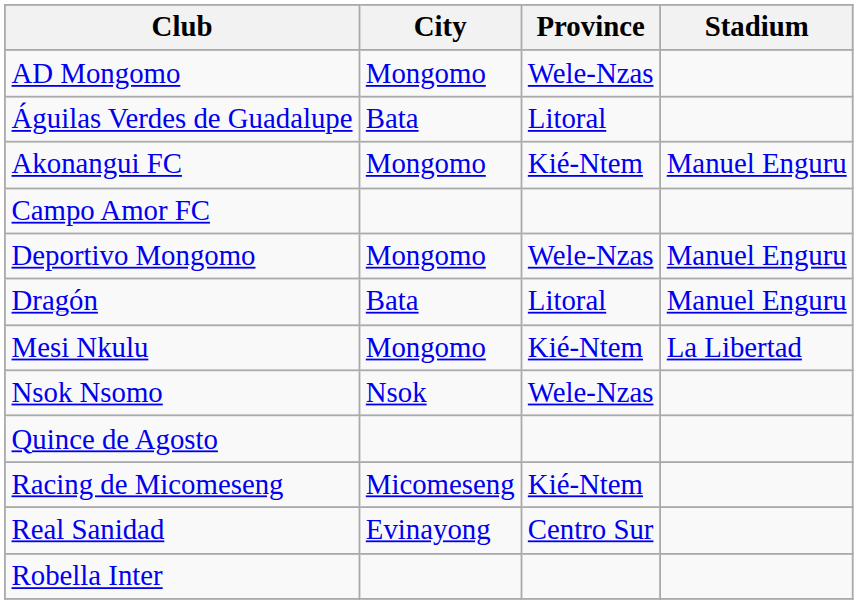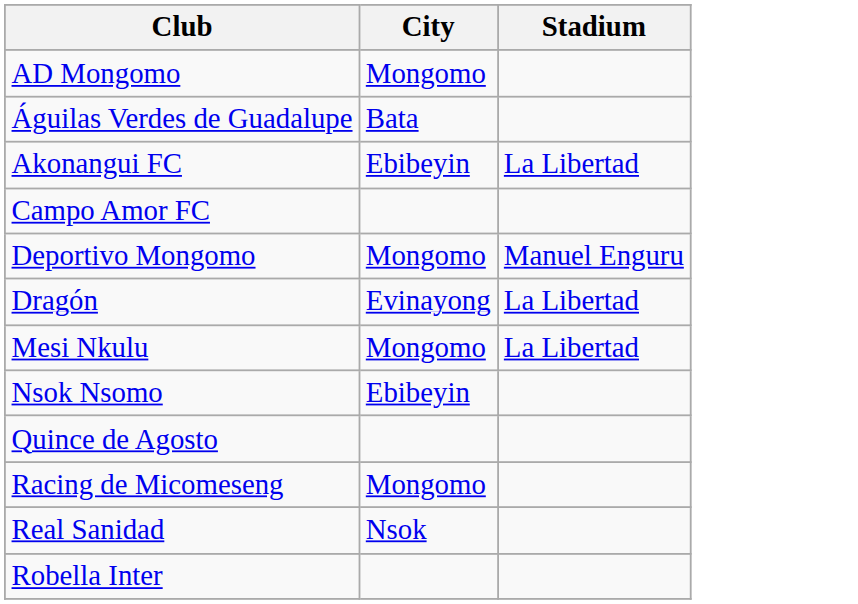 <table class="wikitable sortable">
 <tr>
 <th>Club</th>
 <th>City</th>
-<th>Province</th>
 <th>Stadium</th>
 </tr>
 <tr>
 <td><a href='#'>AD Mongomo</a></td>
 <td><a href='#'>Mongomo</a></td>
-<td><a href='#'>Wele-Nzas</a></td>
 <td></td>
 </tr>
 <tr>
 <td><a href='#'>Águilas Verdes de Guadalupe</a></td>
 <td><a href='#'>Bata</a></td>
-<td><a href='#'>Litoral</a></td>
 <td></td>
 </tr>
 <tr>
 <td><a href='#'>Akonangui FC</a></td>
-<td><a href='#'>Mongomo</a></td>
-<td><a href='#'>Kié-Ntem</a></td>
-<td><a href='#'>Manuel Enguru</a></td>
+<td><a href='#'>Ebibeyin</a></td>
+<td><a href='#'>La Libertad</a></td>
 </tr>
 <tr>
 <td><a href='#'>Campo Amor FC</a></td>
-<td></td>
 <td></td>
 <td></td>
 </tr>
 <tr>
 <td><a href='#'>Deportivo Mongomo</a></td>
 <td><a href='#'>Mongomo</a></td>
-<td><a href='#'>Wele-Nzas</a></td>
 <td><a href='#'>Manuel Enguru</a></td>
 </tr>
 <tr>
 <td><a href='#'>Dragón</a></td>
-<td><a href='#'>Bata</a></td>
-<td><a href='#'>Litoral</a></td>
-<td><a href='#'>Manuel Enguru</a></td>
+<td><a href='#'>Evinayong</a></td>
+<td><a href='#'>La Libertad</a></td>
 </tr>
 <tr>
 <td><a href='#'>Mesi Nkulu</a></td>
 <td><a href='#'>Mongomo</a></td>
-<td><a href='#'>Kié-Ntem</a></td>
 <td><a href='#'>La Libertad</a></td>
 </tr>
 <tr>
 <td><a href='#'>Nsok Nsomo</a></td>
-<td><a href='#'>Nsok</a></td>
-<td><a href='#'>Wele-Nzas</a></td>
+<td><a href='#'>Ebibeyin</a></td>
 <td></td>
 </tr>
 <tr>
 <td><a href='#'>Quince de Agosto</a></td>
 <td></td>
 <td></td>
-<td></td>
 </tr>
 <tr>
 <td><a href='#'>Racing de Micomeseng</a></td>
-<td><a href='#'>Micomeseng</a></td>
-<td><a href='#'>Kié-Ntem</a></td>
+<td><a href='#'>Mongomo</a></td>
 <td></td>
 </tr>
 <tr>
 <td><a href='#'>Real Sanidad</a></td>
-<td><a href='#'>Evinayong</a></td>
-<td><a href='#'>Centro Sur</a></td>
+<td><a href='#'>Nsok</a></td>
 <td></td>
 </tr>
 <tr>
 <td><a href='#'>Robella Inter</a></td>
 <td></td>
 <td></td>
-<td></td>
 </tr>
 </table>
